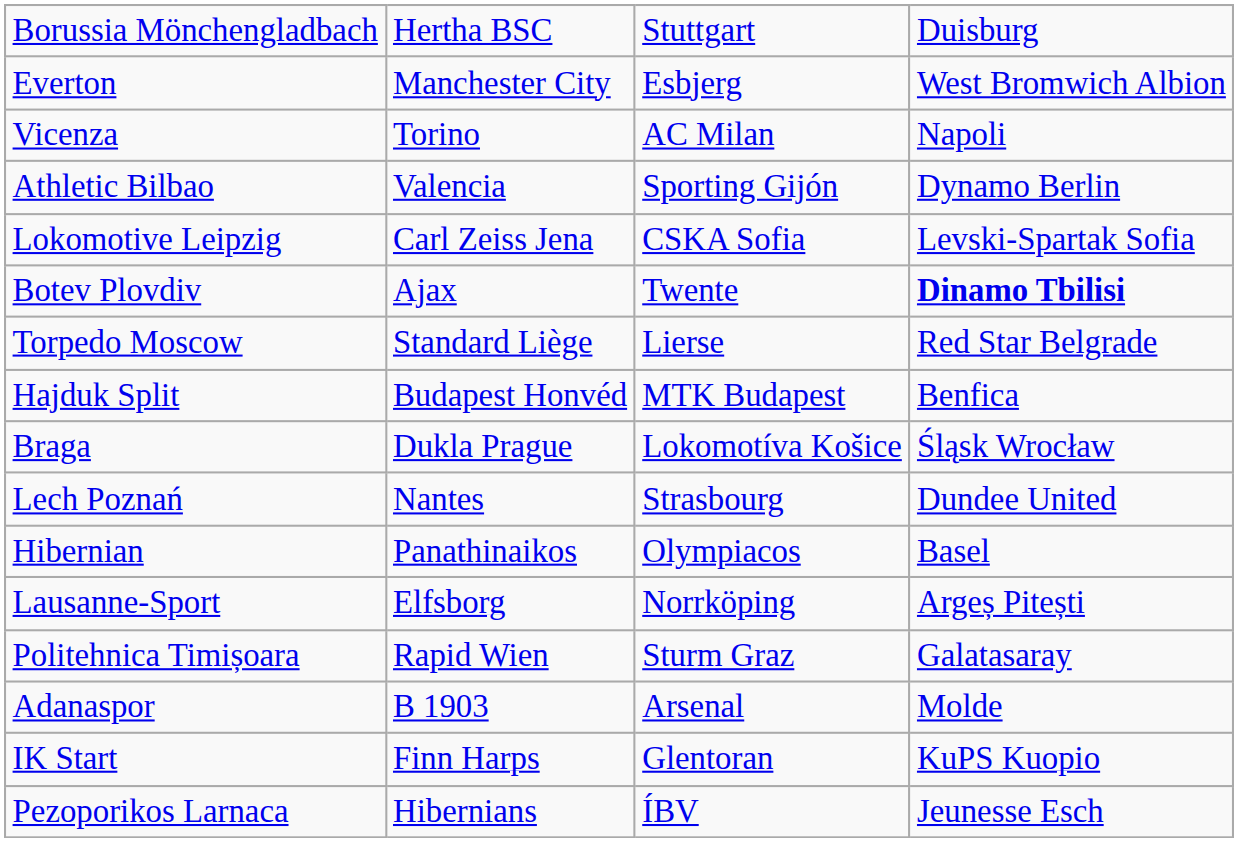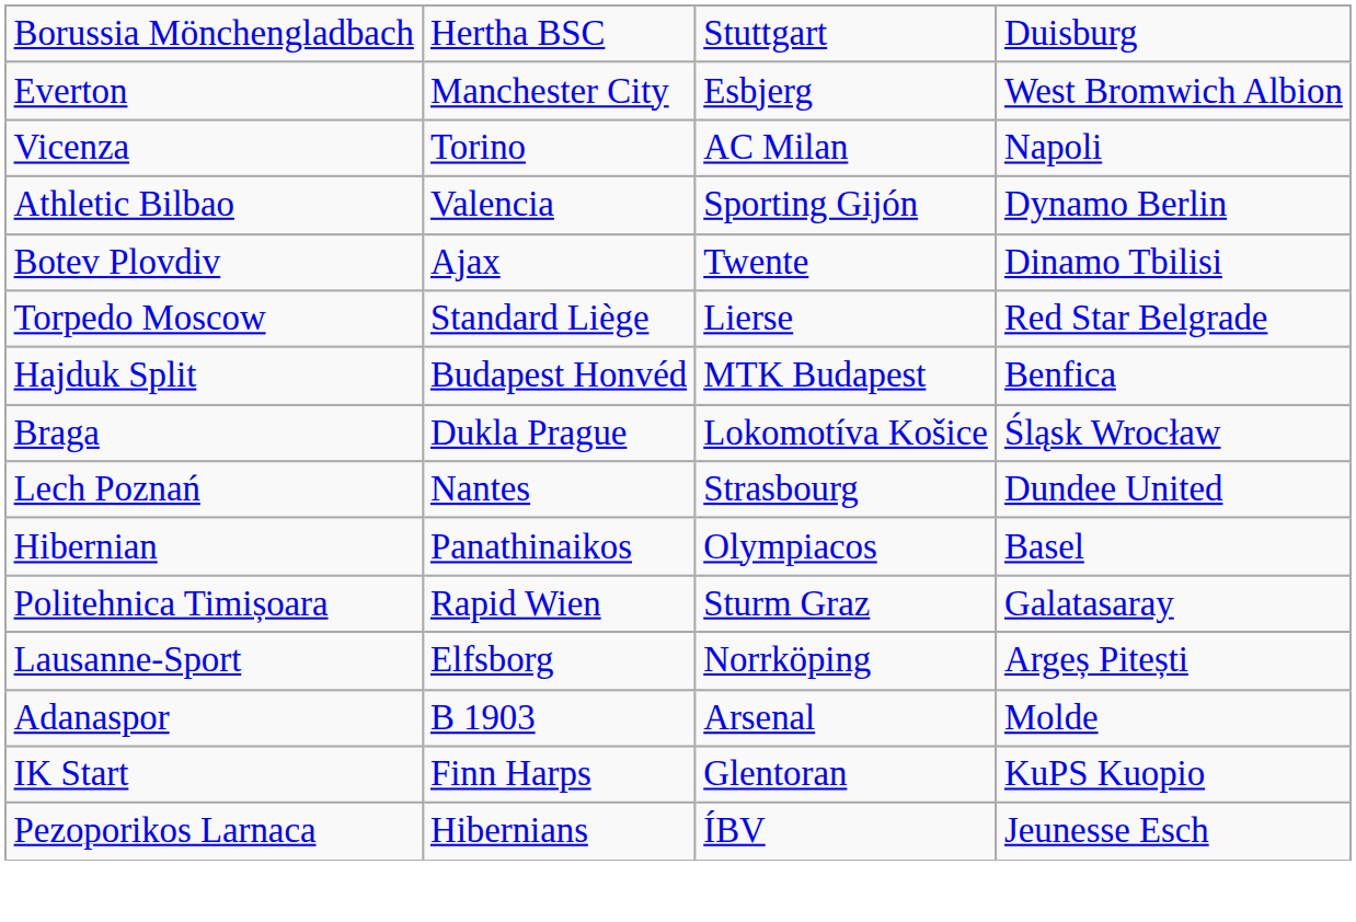 <table class="wikitable">
 <tr>
 <td> <a href='#'>Borussia Mönchengladbach</a> </td>
 <td> <a href='#'>Hertha BSC</a> </td>
 <td> <a href='#'>Stuttgart</a> </td>
 <td> <a href='#'>Duisburg</a> </td>
 </tr>
 <tr>
 <td> <a href='#'>Everton</a> </td>
 <td> <a href='#'>Manchester City</a> </td>
 <td> <a href='#'>Esbjerg</a> </td>
 <td> <a href='#'>West Bromwich Albion</a> </td>
 </tr>
 <tr>
 <td> <a href='#'>Vicenza</a> </td>
 <td> <a href='#'>Torino</a> </td>
 <td> <a href='#'>AC Milan</a> </td>
 <td> <a href='#'>Napoli</a> </td>
 </tr>
 <tr>
 <td> <a href='#'>Athletic Bilbao</a> </td>
 <td> <a href='#'>Valencia</a> </td>
 <td> <a href='#'>Sporting Gijón</a> </td>
 <td> <a href='#'>Dynamo Berlin</a> </td>
 </tr>
 <tr>
-<td> <a href='#'>Lokomotive Leipzig</a> </td>
-<td> <a href='#'>Carl Zeiss Jena</a> </td>
-<td> <a href='#'>CSKA Sofia</a> </td>
-<td> <a href='#'>Levski-Spartak Sofia</a> </td>
-</tr>
-<tr>
 <td> <a href='#'>Botev Plovdiv</a> </td>
 <td> <a href='#'>Ajax</a> </td>
 <td> <a href='#'>Twente</a> </td>
-<td><strong> <a href='#'>Dinamo Tbilisi</a> </strong></td>
+<td> <a href='#'>Dinamo Tbilisi</a> </td>
 </tr>
 <tr>
 <td> <a href='#'>Torpedo Moscow</a> </td>
 <td> <a href='#'>Standard Liège</a> </td>
 <td> <a href='#'>Lierse</a> </td>
 <td> <a href='#'>Red Star Belgrade</a> </td>
 </tr>
 <tr>
 <td> <a href='#'>Hajduk Split</a> </td>
 <td> <a href='#'>Budapest Honvéd</a> </td>
 <td> <a href='#'>MTK Budapest</a> </td>
 <td> <a href='#'>Benfica</a> </td>
 </tr>
 <tr>
 <td> <a href='#'>Braga</a> </td>
 <td> <a href='#'>Dukla Prague</a> </td>
 <td> <a href='#'>Lokomotíva Košice</a> </td>
 <td> <a href='#'>Śląsk Wrocław</a> </td>
 </tr>
 <tr>
 <td> <a href='#'>Lech Poznań</a> </td>
 <td> <a href='#'>Nantes</a> </td>
 <td> <a href='#'>Strasbourg</a> </td>
 <td> <a href='#'>Dundee United</a> </td>
 </tr>
 <tr>
 <td> <a href='#'>Hibernian</a> </td>
 <td> <a href='#'>Panathinaikos</a> </td>
 <td> <a href='#'>Olympiacos</a> </td>
 <td> <a href='#'>Basel</a> </td>
 </tr>
 <tr>
+<td> <a href='#'>Politehnica Timișoara</a> </td>
+<td> <a href='#'>Rapid Wien</a> </td>
+<td> <a href='#'>Sturm Graz</a> </td>
+<td> <a href='#'>Galatasaray</a> </td>
+</tr>
+<tr>
 <td> <a href='#'>Lausanne-Sport</a> </td>
 <td> <a href='#'>Elfsborg</a> </td>
 <td> <a href='#'>Norrköping</a> </td>
 <td> <a href='#'>Argeș Pitești</a> </td>
-</tr>
-<tr>
-<td> <a href='#'>Politehnica Timișoara</a> </td>
-<td> <a href='#'>Rapid Wien</a> </td>
-<td> <a href='#'>Sturm Graz</a> </td>
-<td> <a href='#'>Galatasaray</a> </td>
 </tr>
 <tr>
 <td> <a href='#'>Adanaspor</a> </td>
 <td> <a href='#'>B 1903</a> </td>
 <td> <a href='#'>Arsenal</a> </td>
 <td> <a href='#'>Molde</a> </td>
 </tr>
 <tr>
 <td> <a href='#'>IK Start</a> </td>
 <td> <a href='#'>Finn Harps</a> </td>
 <td> <a href='#'>Glentoran</a> </td>
 <td> <a href='#'>KuPS Kuopio</a> </td>
 </tr>
 <tr>
 <td> <a href='#'>Pezoporikos Larnaca</a> </td>
 <td> <a href='#'>Hibernians</a> </td>
 <td> <a href='#'>ÍBV</a> </td>
 <td> <a href='#'>Jeunesse Esch</a> </td>
 </tr>
 </table>
